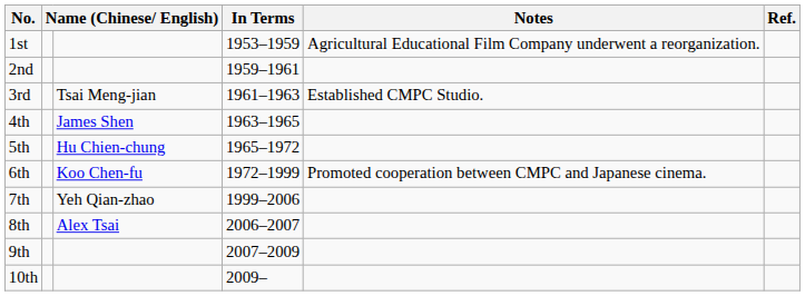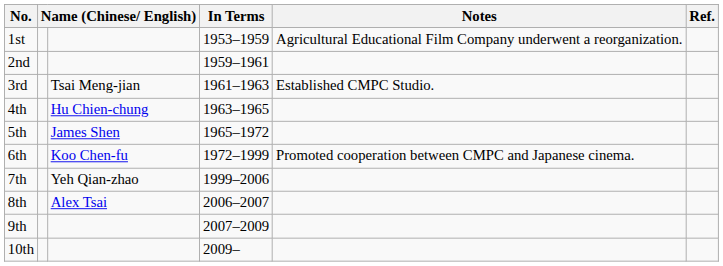 <table class="wikitable">
 <tr>
 <th>No.</th>
 <th colspan="2">Name (Chinese/ English)</th>
 <th>In Terms</th>
 <th>Notes</th>
 <th>Ref.</th>
 </tr>
 <tr>
 <td>1st</td>
 <td></td>
 <td></td>
 <td>1953–1959</td>
 <td>Agricultural Educational Film Company underwent a reorganization.</td>
 <td></td>
 </tr>
 <tr>
 <td>2nd</td>
 <td></td>
 <td></td>
 <td>1959–1961</td>
 <td></td>
 <td></td>
 </tr>
 <tr>
 <td>3rd</td>
 <td></td>
 <td>Tsai Meng-jian</td>
 <td>1961–1963</td>
 <td>Established CMPC Studio.</td>
 <td></td>
 </tr>
 <tr>
 <td>4th</td>
 <td></td>
-<td><a href='#'>James Shen</a></td>
+<td><a href='#'>Hu Chien-chung</a></td>
 <td>1963–1965</td>
 <td></td>
 <td></td>
 </tr>
 <tr>
 <td>5th</td>
 <td></td>
-<td><a href='#'>Hu Chien-chung</a></td>
+<td><a href='#'>James Shen</a></td>
 <td>1965–1972</td>
 <td></td>
 <td></td>
 </tr>
 <tr>
 <td>6th</td>
 <td></td>
 <td><a href='#'>Koo Chen-fu</a></td>
 <td>1972–1999</td>
 <td>Promoted cooperation between CMPC and Japanese cinema.</td>
 <td></td>
 </tr>
 <tr>
 <td>7th</td>
 <td></td>
 <td>Yeh Qian-zhao</td>
 <td>1999–2006</td>
 <td></td>
 <td></td>
 </tr>
 <tr>
 <td>8th</td>
 <td></td>
 <td><a href='#'>Alex Tsai</a></td>
 <td>2006–2007</td>
 <td></td>
 <td></td>
 </tr>
 <tr>
 <td>9th</td>
 <td></td>
 <td></td>
 <td>2007–2009</td>
 <td></td>
 <td></td>
 </tr>
 <tr>
 <td>10th</td>
 <td></td>
 <td></td>
 <td>2009–</td>
 <td></td>
 <td></td>
 </tr>
 </table>
